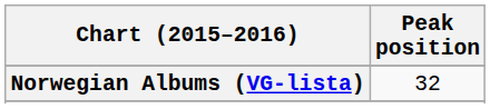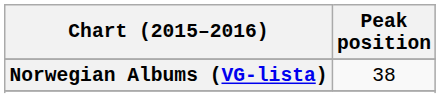 <table class="wikitable sortable plainrowheaders" style="text-align:center">
 <tr>
 <th scope="col">Chart (2015–2016)</th>
 <th scope="col">Peak<br>position</th>
 </tr>
 <tr>
 </tr>
 <tr>
 </tr>
 <tr>
 </tr>
 <tr>
 </tr>
 <tr>
 </tr>
 <tr>
 </tr>
 <tr>
 </tr>
 <tr>
 </tr>
 <tr>
 <th scope="row">Norwegian Albums (<a href='#'>VG-lista</a>)</th>
-<td>32</td>
+<td>38</td>
 </tr>
 <tr>
 </tr>
 <tr>
 </tr>
 <tr>
 </tr>
 <tr>
 </tr>
 <tr>
 </tr>
 <tr>
 </tr>
 </table>
